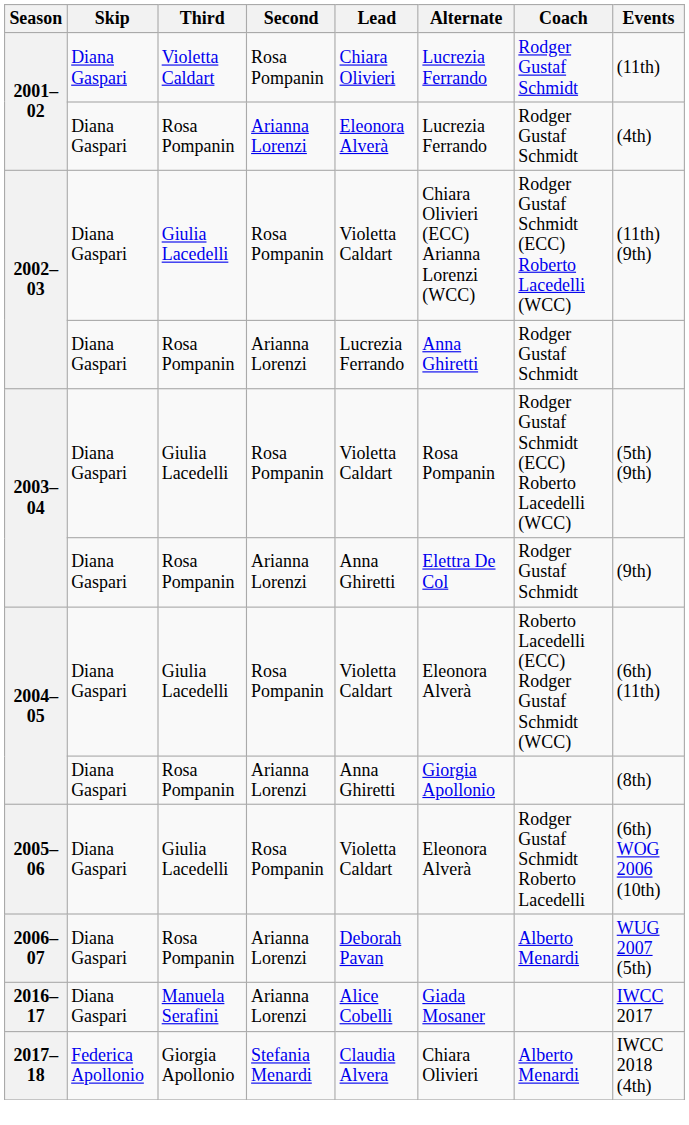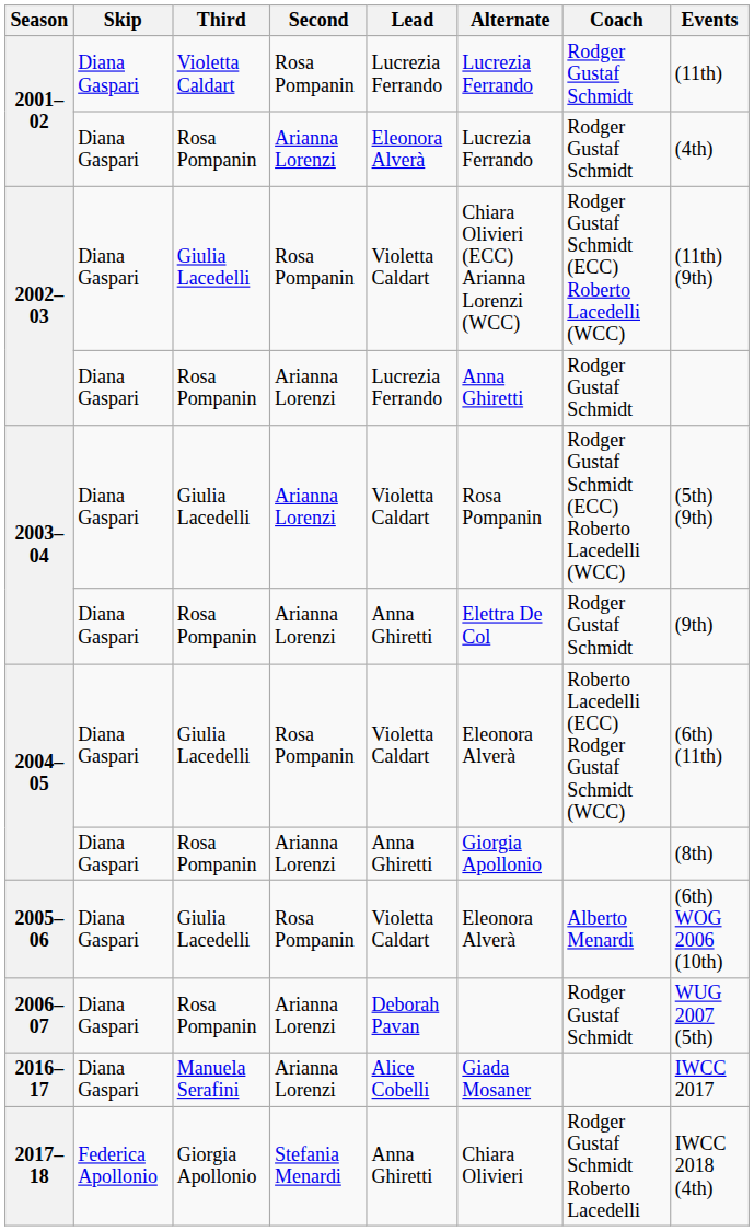 <table class="wikitable">
 <tr>
 <th scope="col">Season</th>
 <th scope="col">Skip</th>
 <th scope="col">Third</th>
 <th scope="col">Second</th>
 <th scope="col">Lead</th>
 <th scope="col">Alternate</th>
 <th scope="col">Coach</th>
 <th scope="col">Events</th>
 </tr>
 <tr>
 <th scope="row" rowspan=2>2001–02</th>
 <td><a href='#'>Diana Gaspari</a></td>
 <td><a href='#'>Violetta Caldart</a></td>
 <td>Rosa Pompanin</td>
-<td><a href='#'>Chiara Olivieri</a></td>
+<td>Lucrezia Ferrando</td>
 <td><a href='#'>Lucrezia Ferrando</a></td>
 <td><a href='#'>Rodger Gustaf Schmidt</a></td>
 <td> (11th)</td>
 </tr>
 <tr>
 <td>Diana Gaspari</td>
 <td>Rosa Pompanin</td>
 <td><a href='#'>Arianna Lorenzi</a></td>
 <td><a href='#'>Eleonora Alverà</a></td>
 <td>Lucrezia Ferrando</td>
 <td>Rodger Gustaf Schmidt</td>
 <td> (4th)</td>
 </tr>
 <tr>
 <th scope="row" rowspan=2>2002–03</th>
 <td>Diana Gaspari</td>
 <td><a href='#'>Giulia Lacedelli</a></td>
 <td>Rosa Pompanin</td>
 <td>Violetta Caldart</td>
 <td>Chiara Olivieri (ECC)<br>Arianna Lorenzi (WCC)</td>
 <td>Rodger Gustaf Schmidt (ECC)<br><a href='#'>Roberto Lacedelli</a> (WCC)</td>
 <td> (11th)<br> (9th)</td>
 </tr>
 <tr>
 <td>Diana Gaspari</td>
 <td>Rosa Pompanin</td>
 <td>Arianna Lorenzi</td>
 <td>Lucrezia Ferrando</td>
 <td><a href='#'>Anna Ghiretti</a></td>
 <td>Rodger Gustaf Schmidt</td>
 <td> </td>
 </tr>
 <tr>
 <th scope="row" rowspan=2>2003–04</th>
 <td>Diana Gaspari</td>
 <td>Giulia Lacedelli</td>
-<td>Rosa Pompanin</td>
+<td><a href='#'>Arianna Lorenzi</a></td>
 <td>Violetta Caldart</td>
 <td>Rosa Pompanin</td>
 <td>Rodger Gustaf Schmidt (ECC)<br>Roberto Lacedelli (WCC)</td>
 <td> (5th)<br> (9th)</td>
 </tr>
 <tr>
 <td>Diana Gaspari</td>
 <td>Rosa Pompanin</td>
 <td>Arianna Lorenzi</td>
 <td>Anna Ghiretti</td>
 <td><a href='#'>Elettra De Col</a></td>
 <td>Rodger Gustaf Schmidt</td>
 <td> (9th)</td>
 </tr>
 <tr>
 <th scope="row" rowspan=2>2004–05</th>
 <td>Diana Gaspari</td>
 <td>Giulia Lacedelli</td>
 <td>Rosa Pompanin</td>
 <td>Violetta Caldart</td>
 <td>Eleonora Alverà</td>
 <td>Roberto Lacedelli (ECC)<br>Rodger Gustaf Schmidt (WCC)</td>
 <td> (6th)<br> (11th)</td>
 </tr>
 <tr>
 <td>Diana Gaspari</td>
 <td>Rosa Pompanin</td>
 <td>Arianna Lorenzi</td>
 <td>Anna Ghiretti</td>
 <td><a href='#'>Giorgia Apollonio</a></td>
 <td></td>
 <td> (8th)</td>
 </tr>
 <tr>
 <th scope="row">2005–06</th>
 <td>Diana Gaspari</td>
 <td>Giulia Lacedelli</td>
 <td>Rosa Pompanin</td>
 <td>Violetta Caldart</td>
 <td>Eleonora Alverà</td>
-<td>Rodger Gustaf Schmidt<br>Roberto Lacedelli</td>
+<td><a href='#'>Alberto Menardi</a></td>
 <td> (6th)<br><a href='#'>WOG 2006</a> (10th)</td>
 </tr>
 <tr>
 <th scope="row">2006–07</th>
 <td>Diana Gaspari</td>
 <td>Rosa Pompanin</td>
 <td>Arianna Lorenzi</td>
 <td><a href='#'>Deborah Pavan</a></td>
 <td></td>
-<td><a href='#'>Alberto Menardi</a></td>
+<td>Rodger Gustaf Schmidt</td>
 <td><a href='#'>WUG 2007</a> (5th)</td>
 </tr>
 <tr>
 <th scope="row">2016–17</th>
 <td>Diana Gaspari</td>
 <td><a href='#'>Manuela Serafini</a></td>
 <td>Arianna Lorenzi</td>
 <td><a href='#'>Alice Cobelli</a></td>
 <td><a href='#'>Giada Mosaner</a></td>
 <td></td>
 <td><a href='#'>IWCC</a> 2017 </td>
 </tr>
 <tr>
 <th scope="row">2017–18</th>
 <td><a href='#'>Federica Apollonio</a></td>
 <td>Giorgia Apollonio</td>
 <td><a href='#'>Stefania Menardi</a></td>
-<td><a href='#'>Claudia Alvera</a></td>
+<td>Anna Ghiretti</td>
 <td>Chiara Olivieri</td>
-<td><a href='#'>Alberto Menardi</a></td>
+<td>Rodger Gustaf Schmidt<br>Roberto Lacedelli</td>
 <td>IWCC 2018 (4th)</td>
 </tr>
 </table>
